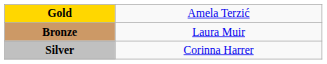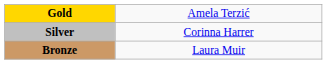 <table class="wikitable" style="text-align:center; " width="35%">
 <tr>
 <td bgcolor="gold"><strong>Gold</strong></td>
 <td><a href='#'>Amela Terzić</a><br>  <small><em></em></small></td>
 </tr>
 <tr>
+<td bgcolor="silver"><strong>Silver</strong></td>
+<td><a href='#'>Corinna Harrer</a><br>  <small><em></em></small></td>
+</tr>
+<tr>
 <td bgcolor="CC9966"><strong>Bronze</strong></td>
 <td><a href='#'>Laura Muir</a><br>  <small><em></em></small></td>
 </tr>
-<tr>
-<td bgcolor="silver"><strong>Silver</strong></td>
-<td><a href='#'>Corinna Harrer</a><br>  <small><em></em></small></td>
-</tr>
 </table>
